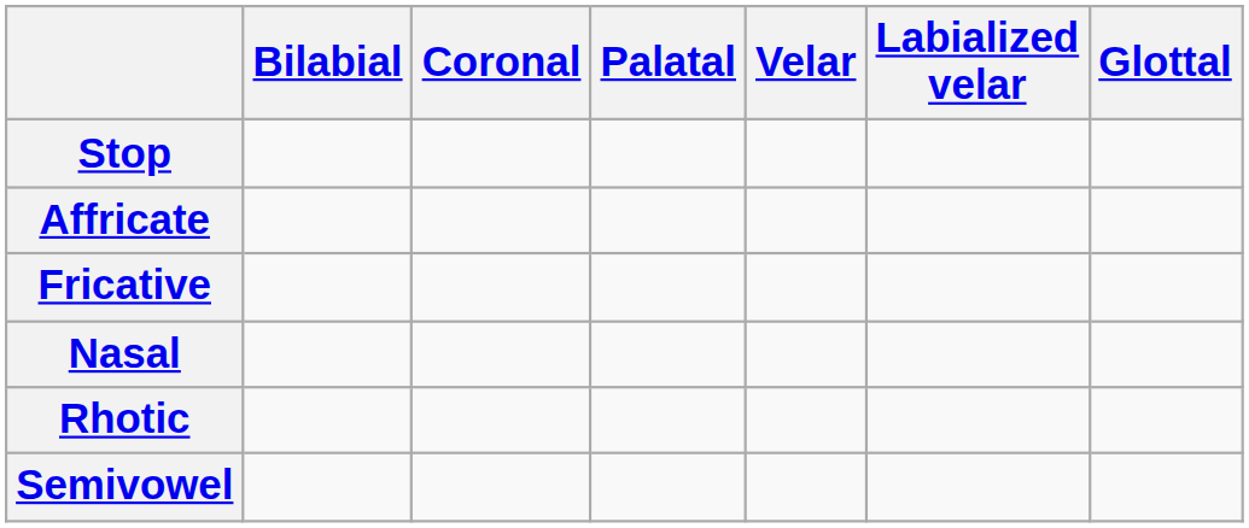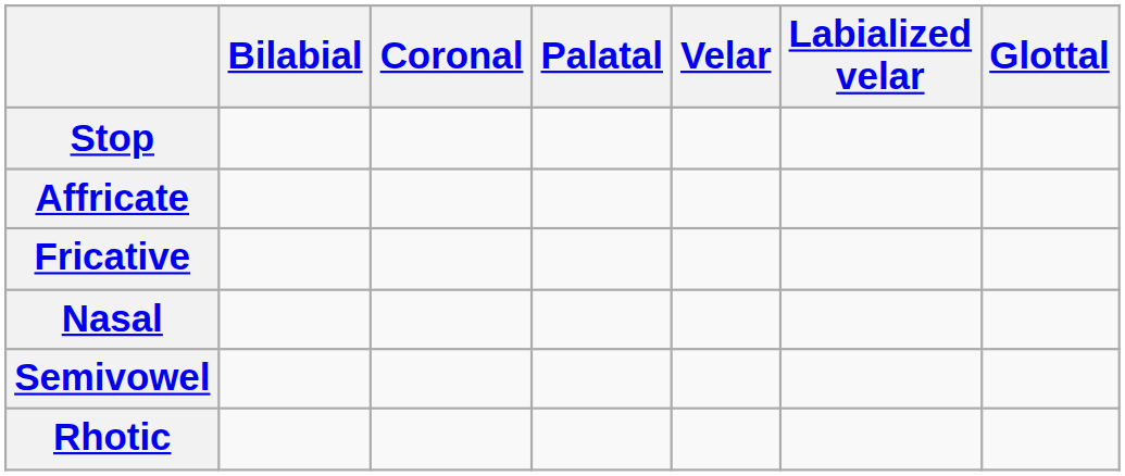 <table class="wikitable" style="text-align: center">
 <tr>
 <th></th>
 <th><a href='#'>Bilabial</a></th>
 <th><a href='#'>Coronal</a></th>
 <th><a href='#'>Palatal</a></th>
 <th><a href='#'>Velar</a></th>
 <th><a href='#'>Labialized<br>velar</a></th>
 <th><a href='#'>Glottal</a></th>
 </tr>
 <tr>
 <th><a href='#'>Stop</a></th>
 <td></td>
 <td></td>
 <td></td>
 <td></td>
 <td></td>
 <td></td>
 </tr>
 <tr>
 <th><a href='#'>Affricate</a></th>
 <td></td>
 <td></td>
 <td></td>
 <td></td>
 <td></td>
 <td></td>
 </tr>
 <tr>
 <th><a href='#'>Fricative</a></th>
 <td></td>
 <td></td>
 <td></td>
 <td></td>
 <td></td>
 <td></td>
 </tr>
 <tr>
 <th><a href='#'>Nasal</a></th>
 <td></td>
 <td></td>
 <td></td>
 <td></td>
 <td></td>
 <td></td>
 </tr>
 <tr>
+<th><a href='#'>Semivowel</a></th>
+<td></td>
+<td></td>
+<td></td>
+<td></td>
+<td></td>
+<td></td>
+</tr>
+<tr>
 <th><a href='#'>Rhotic</a></th>
 <td></td>
 <td></td>
 <td></td>
 <td></td>
 <td></td>
 <td></td>
 </tr>
-<tr>
-<th><a href='#'>Semivowel</a></th>
-<td></td>
-<td></td>
-<td></td>
-<td></td>
-<td></td>
-<td></td>
-</tr>
 </table>
